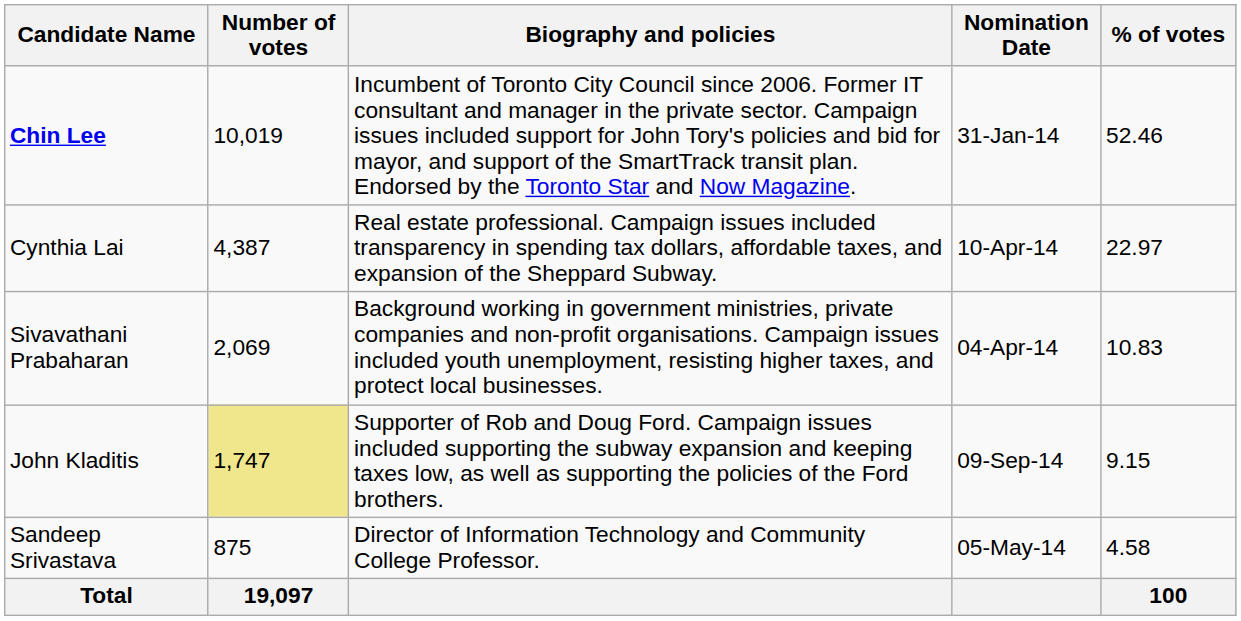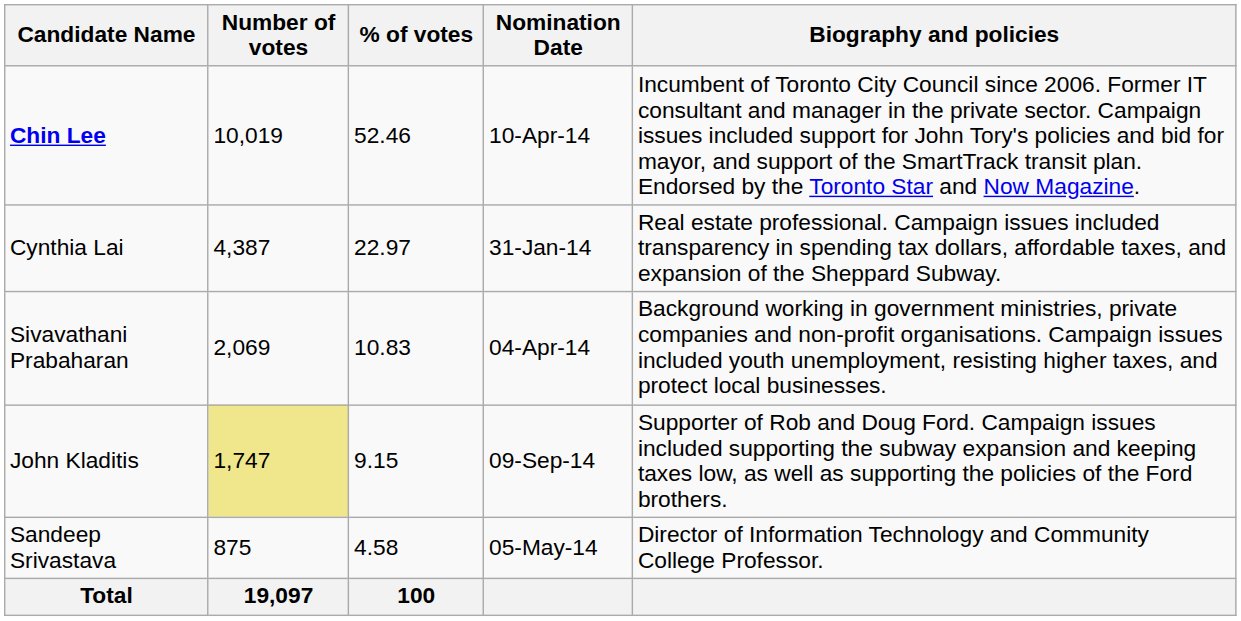 <table class="wikitable">
 <tr>
 <th scope="col" style="width: 150px;">Candidate Name</th>
 <th scope="col" style="width: 100px;">Number of votes</th>
+<th scope="col" style="width: 100px;">% of votes</th>
+<th scope="col" style="width: 100px;">Nomination Date</th>
 <th scope="col" style="width: 500px;">Biography and policies</th>
-<th scope="col" style="width: 100px;">Nomination Date</th>
-<th scope="col" style="width: 100px;">% of votes</th>
 </tr>
 <tr>
 <td><strong><a href='#'>Chin Lee</a></strong></td>
 <td>10,019</td>
+<td>52.46</td>
+<td>10-Apr-14</td>
 <td>Incumbent of Toronto City Council since 2006. Former IT consultant and manager in the private sector. Campaign issues included support for John Tory's policies and bid for mayor, and support of the SmartTrack transit plan. Endorsed by the <a href='#'>Toronto Star</a> and <a href='#'>Now Magazine</a>.</td>
-<td>31-Jan-14</td>
-<td>52.46</td>
 </tr>
 <tr>
 <td>Cynthia Lai</td>
 <td>4,387</td>
+<td>22.97</td>
+<td>31-Jan-14</td>
 <td>Real estate professional. Campaign issues included transparency in spending tax dollars, affordable taxes, and expansion of the Sheppard Subway.</td>
-<td>10-Apr-14</td>
-<td>22.97</td>
 </tr>
 <tr>
 <td>Sivavathani Prabaharan</td>
 <td>2,069</td>
+<td>10.83</td>
+<td>04-Apr-14</td>
 <td>Background working in government ministries, private companies and non-profit organisations. Campaign issues included youth unemployment, resisting higher taxes, and protect local businesses.</td>
-<td>04-Apr-14</td>
-<td>10.83</td>
 </tr>
 <tr>
 <td>John Kladitis</td>
 <td style="background: khaki;">1,747</td>
+<td>9.15</td>
+<td>09-Sep-14</td>
 <td>Supporter of Rob and Doug Ford. Campaign issues included supporting the subway expansion and keeping taxes low, as well as supporting the policies of the Ford brothers.</td>
-<td>09-Sep-14</td>
-<td>9.15</td>
 </tr>
 <tr>
 <td>Sandeep Srivastava</td>
 <td>875</td>
+<td>4.58</td>
+<td>05-May-14</td>
 <td>Director of Information Technology and Community College Professor.</td>
-<td>05-May-14</td>
-<td>4.58</td>
 </tr>
 <tr>
 <th>Total</th>
 <th>19,097</th>
+<th>100</th>
 <th></th>
 <th></th>
-<th>100</th>
 </tr>
 </table>
